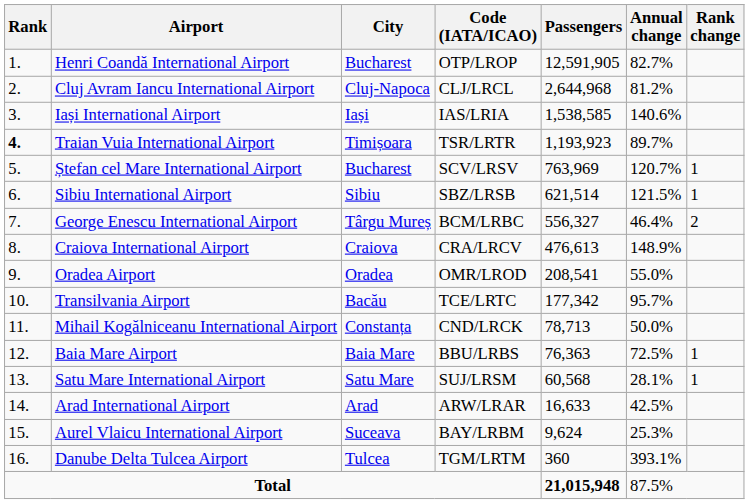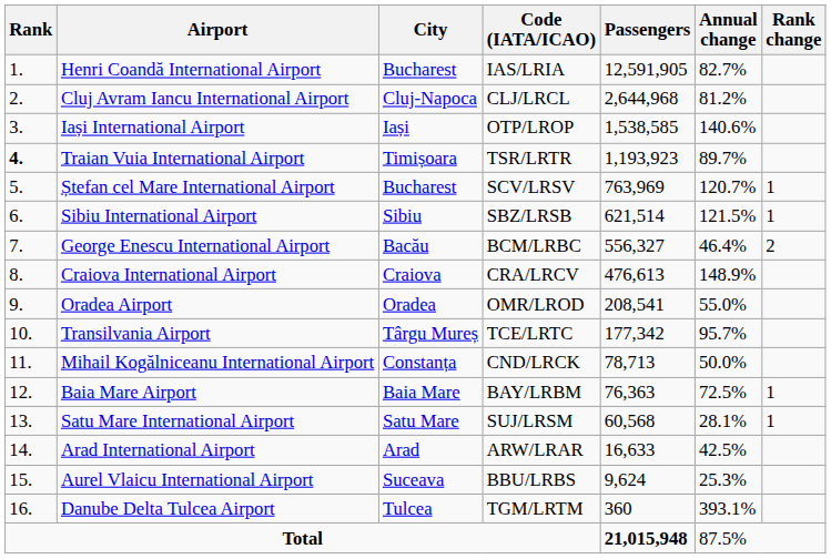 <table class="wikitable sortable">
 <tr>
 <th>Rank</th>
 <th>Airport</th>
 <th>City</th>
 <th>Code<br>(IATA/ICAO)</th>
 <th>Passengers</th>
 <th>Annual<br>change</th>
 <th>Rank<br>change</th>
 </tr>
 <tr>
 <td>1.</td>
 <td><a href='#'>Henri Coandă International Airport</a></td>
 <td><a href='#'>Bucharest</a></td>
-<td>OTP/LROP</td>
+<td>IAS/LRIA</td>
 <td>12,591,905</td>
 <td data-sort-value=82.7> 82.7%</td>
 <td></td>
 </tr>
 <tr>
 <td>2.</td>
 <td><a href='#'>Cluj Avram Iancu International Airport</a></td>
 <td><a href='#'>Cluj-Napoca</a></td>
 <td>CLJ/LRCL</td>
 <td>2,644,968</td>
 <td data-sort-value=81.2> 81.2%</td>
 <td></td>
 </tr>
 <tr>
 <td>3.</td>
 <td><a href='#'>Iași International Airport</a></td>
 <td><a href='#'>Iași</a></td>
-<td>IAS/LRIA</td>
+<td>OTP/LROP</td>
 <td>1,538,585</td>
 <td data-sort-value=140.6> 140.6%</td>
 <td></td>
 </tr>
 <tr>
 <td><strong>4.</strong></td>
 <td><a href='#'>Traian Vuia International Airport</a></td>
 <td><a href='#'>Timișoara</a></td>
 <td>TSR/LRTR</td>
 <td>1,193,923</td>
 <td data-sort-value=89.7> 89.7%</td>
 <td></td>
 </tr>
 <tr>
 <td>5.</td>
 <td><a href='#'>Ștefan cel Mare International Airport</a></td>
 <td><a href='#'>Bucharest</a></td>
 <td>SCV/LRSV</td>
 <td>763,969</td>
 <td data-sort-value=120.7> 120.7%</td>
 <td>1</td>
 </tr>
 <tr>
 <td>6.</td>
 <td><a href='#'>Sibiu International Airport</a></td>
 <td><a href='#'>Sibiu</a></td>
 <td>SBZ/LRSB</td>
 <td>621,514</td>
 <td data-sort-value=121.5> 121.5%</td>
 <td>1</td>
 </tr>
 <tr>
 <td>7.</td>
 <td><a href='#'>George Enescu International Airport</a></td>
-<td><a href='#'>Târgu Mureș</a></td>
+<td><a href='#'>Bacău</a></td>
 <td>BCM/LRBC</td>
 <td>556,327</td>
 <td data-sort-value=46.4> 46.4%</td>
 <td>2</td>
 </tr>
 <tr>
 <td>8.</td>
 <td><a href='#'>Craiova International Airport</a></td>
 <td><a href='#'>Craiova</a></td>
 <td>CRA/LRCV</td>
 <td>476,613</td>
 <td data-sort-value=148.9> 148.9%</td>
 <td></td>
 </tr>
 <tr>
 <td>9.</td>
 <td><a href='#'>Oradea Airport</a></td>
 <td><a href='#'>Oradea</a></td>
 <td>OMR/LROD</td>
 <td>208,541</td>
 <td data-sort-value=55.0> 55.0%</td>
 <td></td>
 </tr>
 <tr>
 <td>10.</td>
 <td><a href='#'>Transilvania Airport</a></td>
-<td><a href='#'>Bacău</a></td>
+<td><a href='#'>Târgu Mureș</a></td>
 <td>TCE/LRTC</td>
 <td>177,342</td>
 <td data-sort-value=95.7> 95.7%</td>
 <td></td>
 </tr>
 <tr>
 <td>11.</td>
 <td><a href='#'>Mihail Kogălniceanu International Airport</a></td>
 <td><a href='#'>Constanța</a></td>
 <td>CND/LRCK</td>
 <td>78,713</td>
 <td data-sort-value=50.0> 50.0%</td>
 <td></td>
 </tr>
 <tr>
 <td>12.</td>
 <td><a href='#'>Baia Mare Airport</a></td>
 <td><a href='#'>Baia Mare</a></td>
-<td>BBU/LRBS</td>
+<td>BAY/LRBM</td>
 <td>76,363</td>
 <td data-sort-value=72.5> 72.5%</td>
 <td>1</td>
 </tr>
 <tr>
 <td>13.</td>
 <td><a href='#'>Satu Mare International Airport</a></td>
 <td><a href='#'>Satu Mare</a></td>
 <td>SUJ/LRSM</td>
 <td>60,568</td>
 <td data-sort-value=28.1> 28.1%</td>
 <td>1</td>
 </tr>
 <tr>
 <td>14.</td>
 <td><a href='#'>Arad International Airport</a></td>
 <td><a href='#'>Arad</a></td>
 <td>ARW/LRAR</td>
 <td>16,633</td>
 <td data-sort-value=42.5> 42.5%</td>
 <td></td>
 </tr>
 <tr>
 <td>15.</td>
 <td><a href='#'>Aurel Vlaicu International Airport</a></td>
 <td><a href='#'>Suceava</a></td>
-<td>BAY/LRBM</td>
+<td>BBU/LRBS</td>
 <td>9,624</td>
 <td data-sort-value=-25.3> 25.3%</td>
 <td></td>
 </tr>
 <tr>
 <td>16.</td>
 <td><a href='#'>Danube Delta Tulcea Airport</a></td>
 <td><a href='#'>Tulcea</a></td>
 <td>TGM/LRTM</td>
 <td>360</td>
 <td data-sort-value=393.1> 393.1%</td>
 <td></td>
 </tr>
 <tr>
 <td colspan=4 align=center><strong>Total</strong></td>
 <td><strong>21,015,948</strong></td>
 <td colspan=2> 87.5%</td>
 </tr>
 </table>
